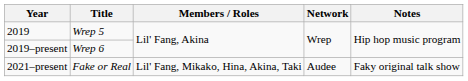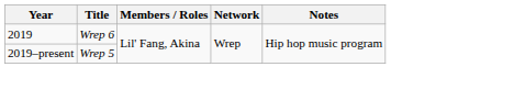 <table class="wikitable sortable">
 <tr>
 <th>Year</th>
 <th>Title</th>
 <th>Members / Roles</th>
 <th>Network</th>
 <th class="unsortable">Notes</th>
 </tr>
 <tr>
 <td>2019</td>
-<td><em>Wrep 5</em> </td>
+<td><em>Wrep 6</em> </td>
 <td rowspan="2">Lil' Fang, Akina</td>
 <td rowspan="2">Wrep</td>
 <td rowspan="2">Hip hop music program</td>
 </tr>
 <tr>
 <td>2019–present</td>
-<td><em>Wrep 6</em> </td>
-</tr>
-<tr>
-<td>2021–present</td>
-<td><em>Fake or Real</em></td>
-<td>Lil' Fang, Mikako, Hina, Akina, Taki</td>
-<td>Audee</td>
-<td>Faky original talk show</td>
+<td><em>Wrep 5</em> </td>
 </tr>
 </table>
